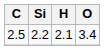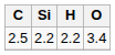 <table class="wikitable floatright">
 <tr>
 <th>C</th>
 <th>Si</th>
 <th>H</th>
 <th>O</th>
 </tr>
 <tr>
 <td>2.5</td>
 <td>2.2</td>
-<td>2.1</td>
+<td>2.2</td>
 <td>3.4</td>
 </tr>
 <tr>
 </tr>
 </table>
